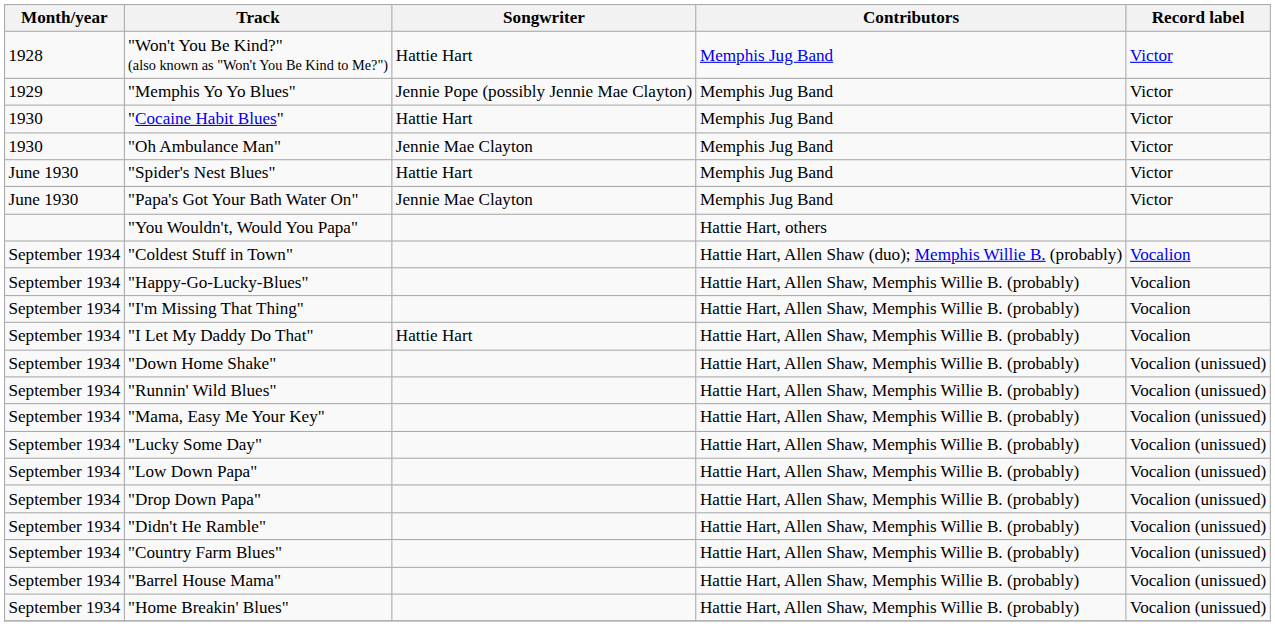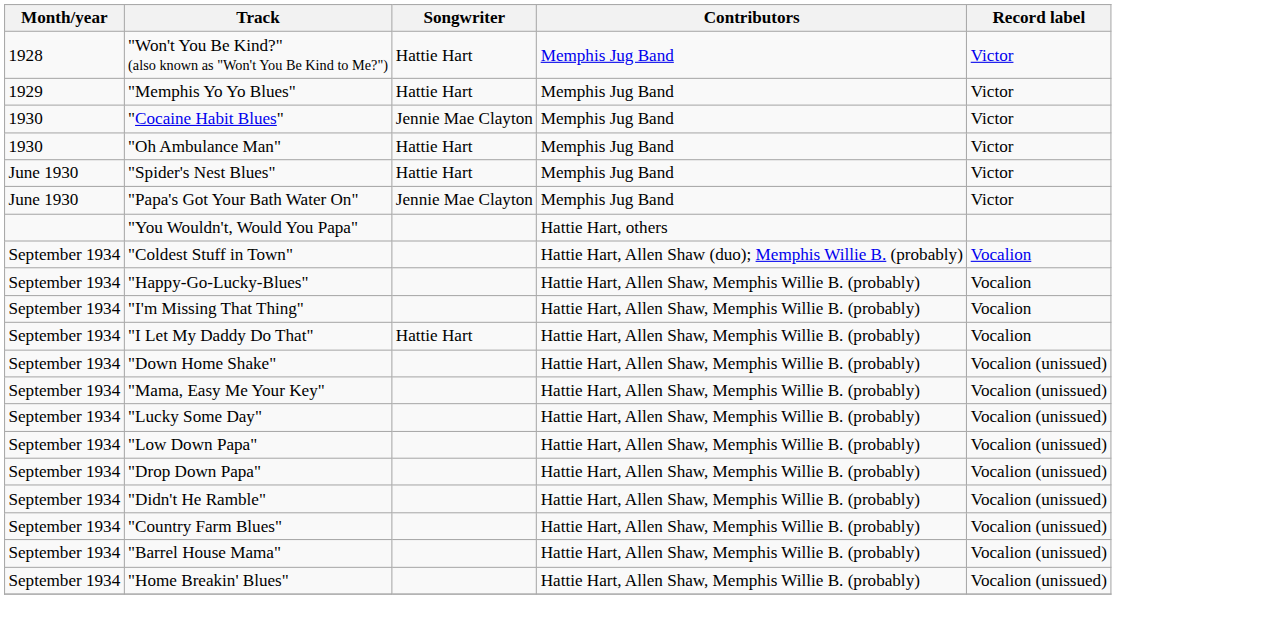 <table class="wikitable sortable">
 <tr>
 <th>Month/year</th>
 <th>Track</th>
 <th>Songwriter</th>
 <th>Contributors</th>
 <th>Record label</th>
 </tr>
 <tr>
 <td>1928</td>
 <td>"Won't You Be Kind?"<br><small>(also known as "Won't You Be Kind to Me?")</small></td>
 <td>Hattie Hart</td>
 <td><a href='#'>Memphis Jug Band</a></td>
 <td><a href='#'>Victor</a></td>
 </tr>
 <tr>
 <td>1929</td>
 <td>"Memphis Yo Yo Blues"</td>
-<td>Jennie Pope (possibly Jennie Mae Clayton)</td>
+<td>Hattie Hart</td>
 <td>Memphis Jug Band</td>
 <td>Victor</td>
 </tr>
 <tr>
 <td>1930</td>
 <td>"<a href='#'>Cocaine Habit Blues</a>"</td>
-<td>Hattie Hart</td>
+<td>Jennie Mae Clayton</td>
 <td>Memphis Jug Band</td>
 <td>Victor</td>
 </tr>
 <tr>
 <td>1930</td>
 <td>"Oh Ambulance Man"</td>
-<td>Jennie Mae Clayton</td>
+<td>Hattie Hart</td>
 <td>Memphis Jug Band</td>
 <td>Victor</td>
 </tr>
 <tr>
 <td>June 1930</td>
 <td>"Spider's Nest Blues"</td>
 <td>Hattie Hart</td>
 <td>Memphis Jug Band</td>
 <td>Victor</td>
 </tr>
 <tr>
 <td>June 1930</td>
 <td>"Papa's Got Your Bath Water On"</td>
 <td>Jennie Mae Clayton</td>
 <td>Memphis Jug Band</td>
 <td>Victor</td>
 </tr>
 <tr>
 <td></td>
 <td>"You Wouldn't, Would You Papa"</td>
 <td></td>
 <td>Hattie Hart, others</td>
 <td></td>
 </tr>
 <tr>
 <td>September 1934</td>
 <td>"Coldest Stuff in Town"</td>
 <td></td>
 <td>Hattie Hart, Allen Shaw (duo); <a href='#'>Memphis Willie B.</a> (probably)</td>
 <td><a href='#'>Vocalion</a></td>
 </tr>
 <tr>
 <td>September 1934</td>
 <td>"Happy-Go-Lucky-Blues"</td>
 <td></td>
 <td>Hattie Hart, Allen Shaw, Memphis Willie B. (probably)</td>
 <td>Vocalion</td>
 </tr>
 <tr>
 <td>September 1934</td>
 <td>"I'm Missing That Thing"</td>
 <td></td>
 <td>Hattie Hart, Allen Shaw, Memphis Willie B. (probably)</td>
 <td>Vocalion</td>
 </tr>
 <tr>
 <td>September 1934</td>
 <td>"I Let My Daddy Do That"</td>
 <td>Hattie Hart</td>
 <td>Hattie Hart, Allen Shaw, Memphis Willie B. (probably)</td>
 <td>Vocalion</td>
 </tr>
 <tr>
 <td>September 1934</td>
 <td>"Down Home Shake"</td>
-<td></td>
-<td>Hattie Hart, Allen Shaw, Memphis Willie B. (probably)</td>
-<td>Vocalion (unissued)</td>
-</tr>
-<tr>
-<td>September 1934</td>
-<td>"Runnin' Wild Blues"</td>
 <td></td>
 <td>Hattie Hart, Allen Shaw, Memphis Willie B. (probably)</td>
 <td>Vocalion (unissued)</td>
 </tr>
 <tr>
 <td>September 1934</td>
 <td>"Mama, Easy Me Your Key"</td>
 <td></td>
 <td>Hattie Hart, Allen Shaw, Memphis Willie B. (probably)</td>
 <td>Vocalion (unissued)</td>
 </tr>
 <tr>
 <td>September 1934</td>
 <td>"Lucky Some Day"</td>
 <td></td>
 <td>Hattie Hart, Allen Shaw, Memphis Willie B. (probably)</td>
 <td>Vocalion (unissued)</td>
 </tr>
 <tr>
 <td>September 1934</td>
 <td>"Low Down Papa"</td>
 <td></td>
 <td>Hattie Hart, Allen Shaw, Memphis Willie B. (probably)</td>
 <td>Vocalion (unissued)</td>
 </tr>
 <tr>
 <td>September 1934</td>
 <td>"Drop Down Papa"</td>
 <td></td>
 <td>Hattie Hart, Allen Shaw, Memphis Willie B. (probably)</td>
 <td>Vocalion (unissued)</td>
 </tr>
 <tr>
 <td>September 1934</td>
 <td>"Didn't He Ramble"</td>
 <td></td>
 <td>Hattie Hart, Allen Shaw, Memphis Willie B. (probably)</td>
 <td>Vocalion (unissued)</td>
 </tr>
 <tr>
 <td>September 1934</td>
 <td>"Country Farm Blues"</td>
 <td></td>
 <td>Hattie Hart, Allen Shaw, Memphis Willie B. (probably)</td>
 <td>Vocalion (unissued)</td>
 </tr>
 <tr>
 <td>September 1934</td>
 <td>"Barrel House Mama"</td>
 <td></td>
 <td>Hattie Hart, Allen Shaw, Memphis Willie B. (probably)</td>
 <td>Vocalion (unissued)</td>
 </tr>
 <tr>
 <td>September 1934</td>
 <td>"Home Breakin' Blues"</td>
 <td></td>
 <td>Hattie Hart, Allen Shaw, Memphis Willie B. (probably)</td>
 <td>Vocalion (unissued)</td>
 </tr>
 <tr>
 </tr>
 </table>
